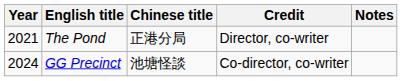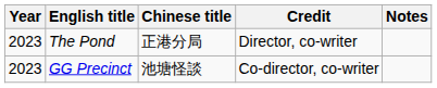 <table class="wikitable sortable">
 <tr>
 <th>Year</th>
 <th>English title</th>
 <th>Chinese title</th>
 <th>Credit</th>
 <th class="unsortable">Notes</th>
 </tr>
 <tr>
-<td>2021</td>
+<td>2023</td>
 <td><em>The Pond</em></td>
 <td>正港分局</td>
 <td>Director, co-writer</td>
 <td></td>
 </tr>
 <tr>
-<td>2024</td>
+<td>2023</td>
 <td><em><a href='#'>GG Precinct</a></em></td>
 <td>池塘怪談</td>
 <td>Co-director, co-writer</td>
 <td></td>
 </tr>
 </table>
